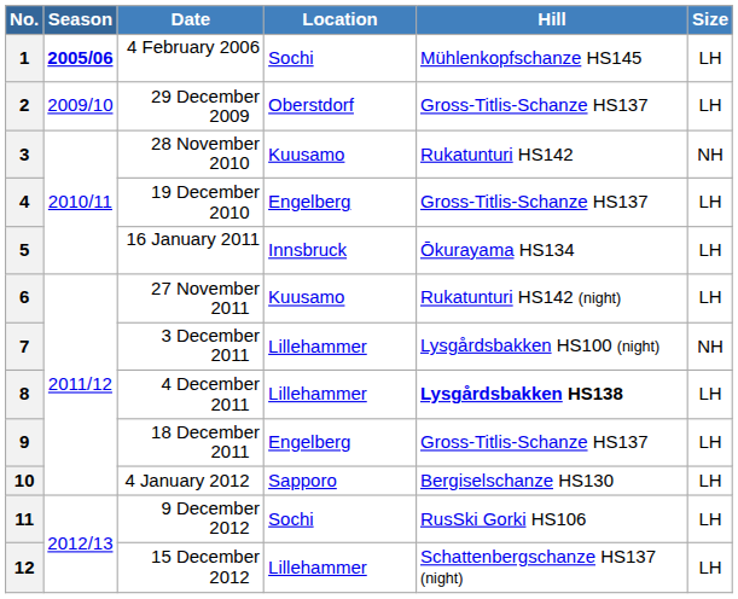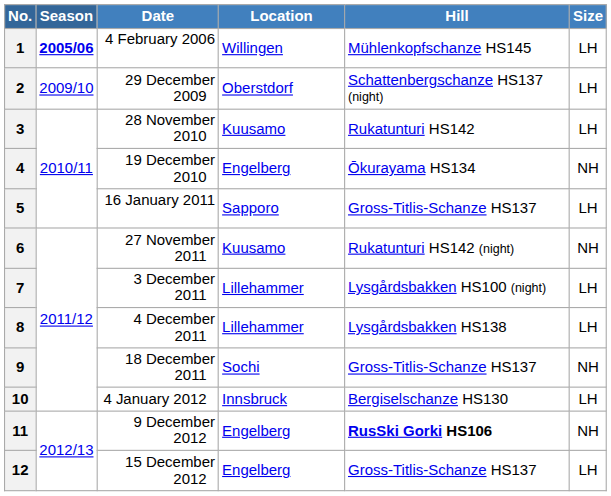 <table class="wikitable sortable" style="font-size:86%; line-height:15px; text-align:left; border:grey solid 1px; border-collapse:collapse; background:#ffffff;">
 <tr style="background:#efefef;">
 <th style="background-color:#369; color:white; width:10px;">No.</th>
 <th style="background-color:#369; color:white;  width:30px;">Season</th>
 <th style="background-color:#4180be; color:white; width:105px;">Date</th>
 <th style="background-color:#4180be; color:white; width:109px;">Location</th>
 <th style="background-color:#4180be; color:white; width:200px;">Hill</th>
 <th style="background-color:#4180be; color:white; width:25px;">Size</th>
 </tr>
 <tr>
 <th scope=row style="text-align:center;">1</th>
 <td align=center><strong><a href='#'>2005/06</a></strong></td>
 <td align=right>4 February 2006  </td>
-<td> <a href='#'>Sochi</a></td>
+<td> <a href='#'>Willingen</a></td>
 <td><a href='#'>Mühlenkopfschanze</a> HS145</td>
 <td align=center>LH</td>
 </tr>
 <tr>
 <th scope=row style="text-align:center;">2</th>
 <td align=center><a href='#'>2009/10</a></td>
 <td align=right>29 December 2009  </td>
 <td> <a href='#'>Oberstdorf</a></td>
-<td><a href='#'>Gross-Titlis-Schanze</a> HS137</td>
+<td><a href='#'>Schattenbergschanze</a> HS137 <small>(night)</small></td>
 <td align=center>LH</td>
 </tr>
 <tr>
 <th scope=row style="text-align:center;">3</th>
 <td align=center rowspan=3><a href='#'>2010/11</a></td>
 <td align=right>28 November 2010  </td>
 <td> <a href='#'>Kuusamo</a></td>
 <td><a href='#'>Rukatunturi</a> HS142</td>
-<td align=center>NH</td>
+<td align=center>LH</td>
 </tr>
 <tr>
 <th scope=row style="text-align:center;">4</th>
 <td align=right>19 December 2010  </td>
 <td> <a href='#'>Engelberg</a></td>
-<td><a href='#'>Gross-Titlis-Schanze</a> HS137</td>
-<td align=center>LH</td>
+<td><a href='#'>Ōkurayama</a> HS134</td>
+<td align=center>NH</td>
 </tr>
 <tr>
 <th scope=row style="text-align:center;">5</th>
 <td align=right>16 January 2011  </td>
-<td> <a href='#'>Innsbruck</a></td>
-<td><a href='#'>Ōkurayama</a> HS134</td>
+<td> <a href='#'>Sapporo</a></td>
+<td><a href='#'>Gross-Titlis-Schanze</a> HS137</td>
 <td align=center>LH</td>
 </tr>
 <tr>
 <th scope=row style="text-align:center;">6</th>
 <td align=center rowspan=5><a href='#'>2011/12</a></td>
 <td align=right>27 November 2011  </td>
 <td> <a href='#'>Kuusamo</a></td>
 <td><a href='#'>Rukatunturi</a> HS142 <small>(night)</small></td>
-<td align=center>LH</td>
+<td align=center>NH</td>
 </tr>
 <tr>
 <th scope=row style="text-align:center;">7</th>
 <td align=right>3 December 2011  </td>
 <td> <a href='#'>Lillehammer</a></td>
 <td><a href='#'>Lysgårdsbakken</a> HS100 <small>(night)</small></td>
-<td align=center>NH</td>
+<td align=center>LH</td>
 </tr>
 <tr>
 <th scope=row style="text-align:center;">8</th>
 <td align=right>4 December 2011  </td>
 <td> <a href='#'>Lillehammer</a></td>
-<td><strong><a href='#'>Lysgårdsbakken</a> HS138</strong></td>
+<td><a href='#'>Lysgårdsbakken</a> HS138</td>
 <td align=center>LH</td>
 </tr>
 <tr>
 <th scope=row style="text-align:center;">9</th>
 <td align=right>18 December 2011  </td>
-<td> <a href='#'>Engelberg</a></td>
+<td> <a href='#'>Sochi</a></td>
 <td><a href='#'>Gross-Titlis-Schanze</a> HS137</td>
-<td align=center>LH</td>
+<td align=center>NH</td>
 </tr>
 <tr>
 <th scope=row style="text-align:center;">10</th>
 <td align=right>4 January 2012  </td>
-<td> <a href='#'>Sapporo</a></td>
+<td> <a href='#'>Innsbruck</a></td>
 <td><a href='#'>Bergiselschanze</a> HS130</td>
 <td align=center>LH</td>
 </tr>
 <tr>
 <th scope=row style="text-align:center;">11</th>
 <td align=center rowspan=2><a href='#'>2012/13</a></td>
 <td align=right>9 December 2012  </td>
-<td> <a href='#'>Sochi</a></td>
-<td><a href='#'>RusSki Gorki</a> HS106</td>
-<td align=center>LH</td>
+<td> <a href='#'>Engelberg</a></td>
+<td><strong><a href='#'>RusSki Gorki</a> HS106</strong></td>
+<td align=center>NH</td>
 </tr>
 <tr>
 <th scope=row style="text-align:center;">12</th>
 <td align=right>15 December 2012  </td>
-<td> <a href='#'>Lillehammer</a></td>
-<td><a href='#'>Schattenbergschanze</a> HS137 <small>(night)</small></td>
+<td> <a href='#'>Engelberg</a></td>
+<td><a href='#'>Gross-Titlis-Schanze</a> HS137</td>
 <td align=center>LH</td>
 </tr>
 </table>
